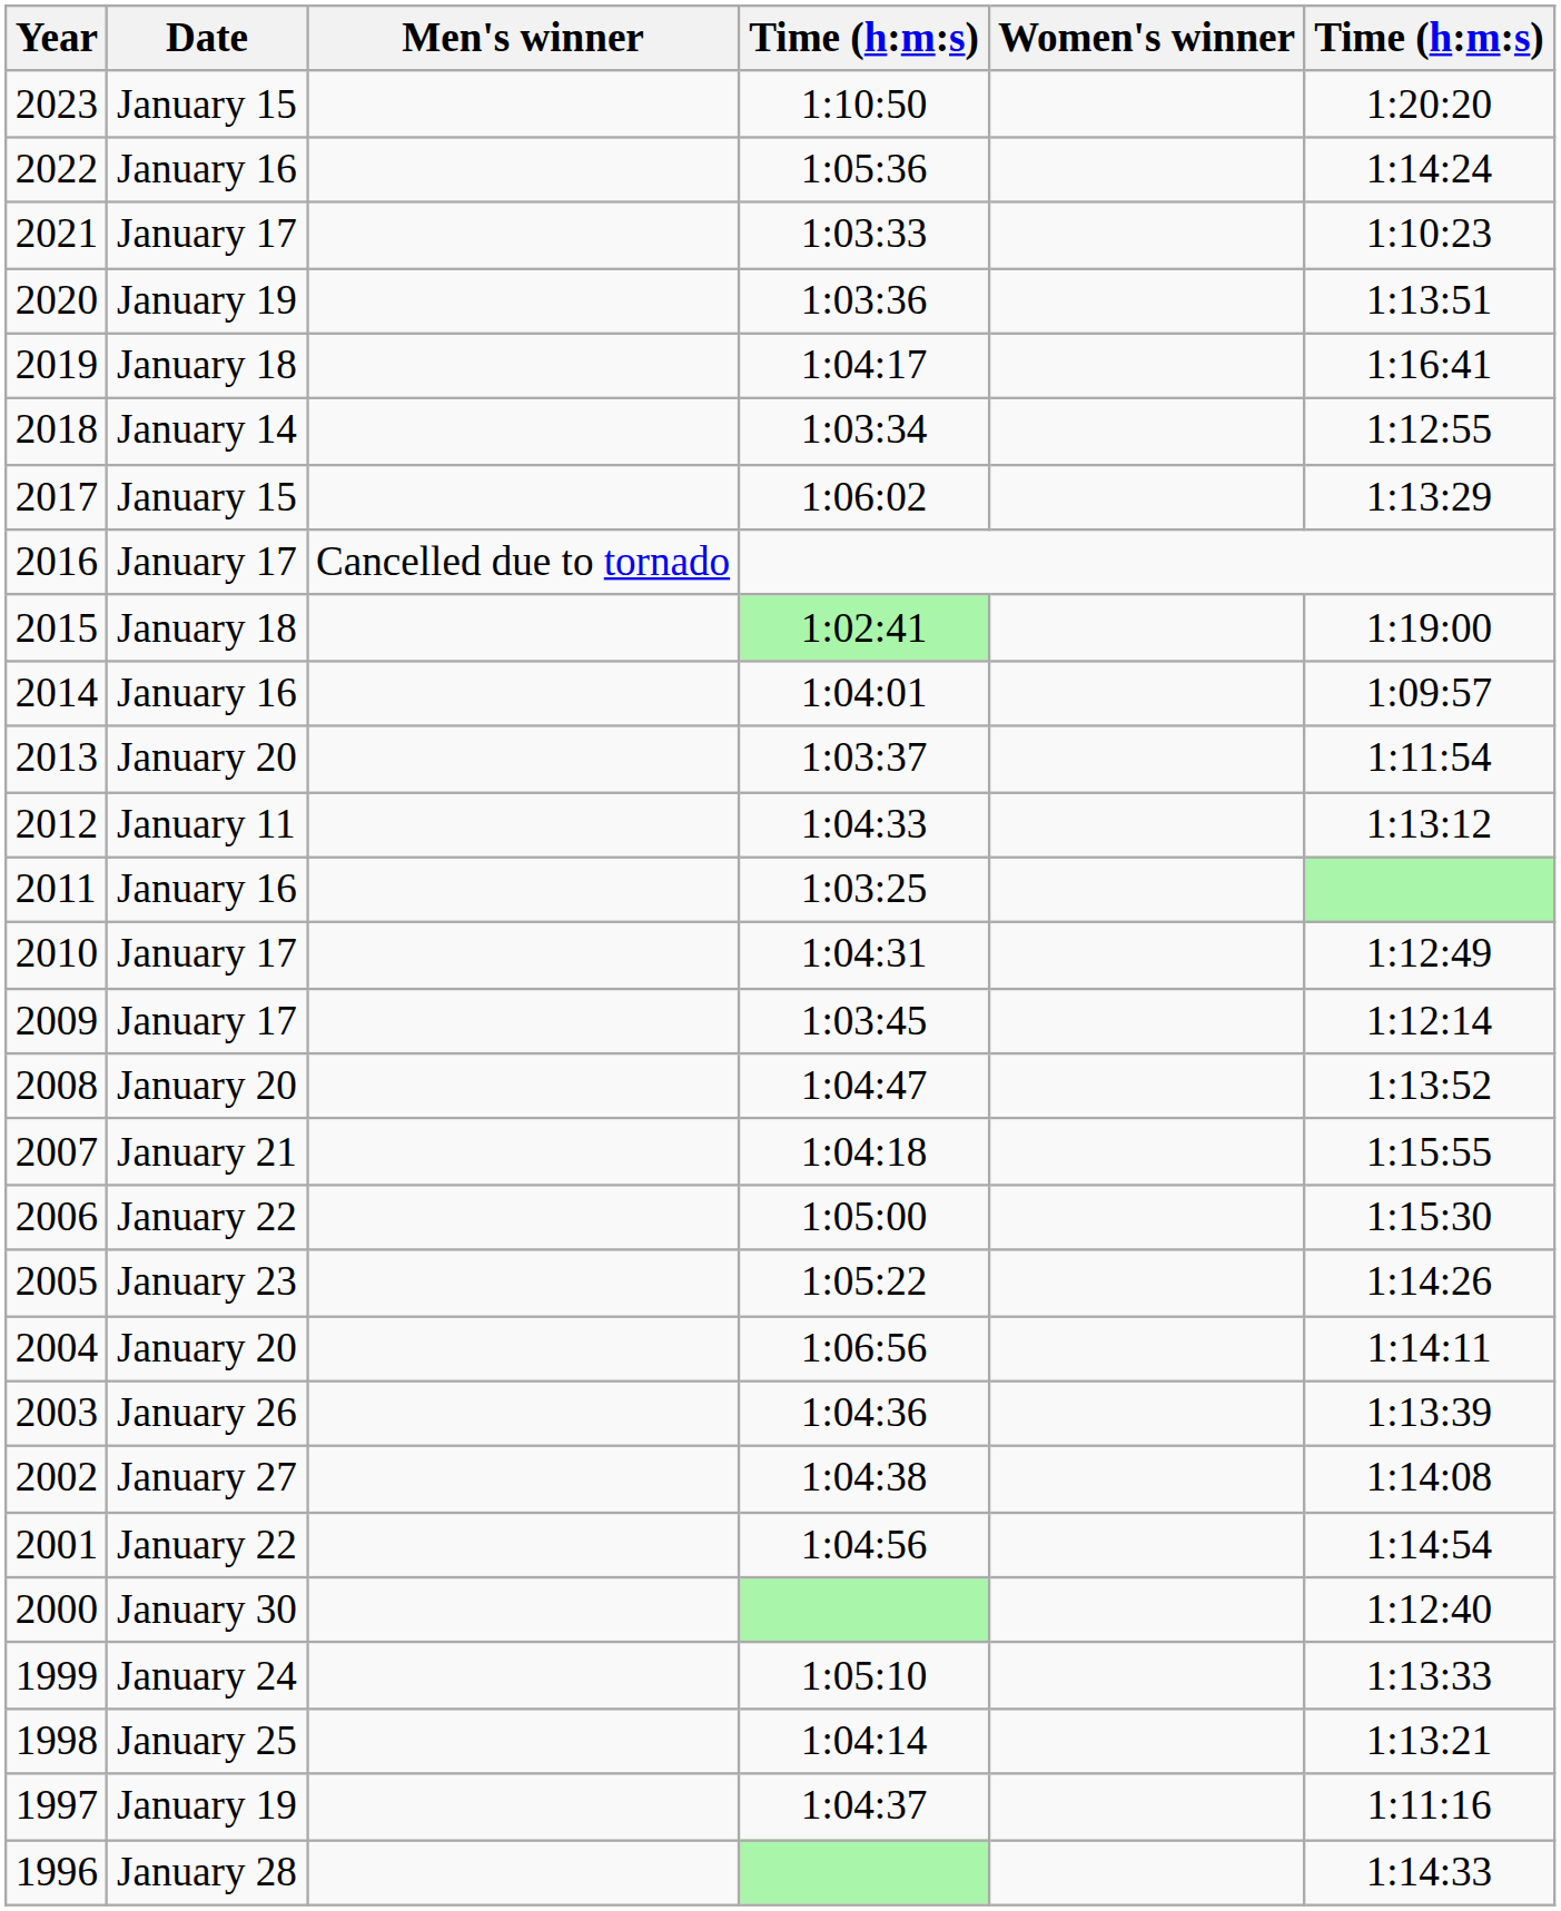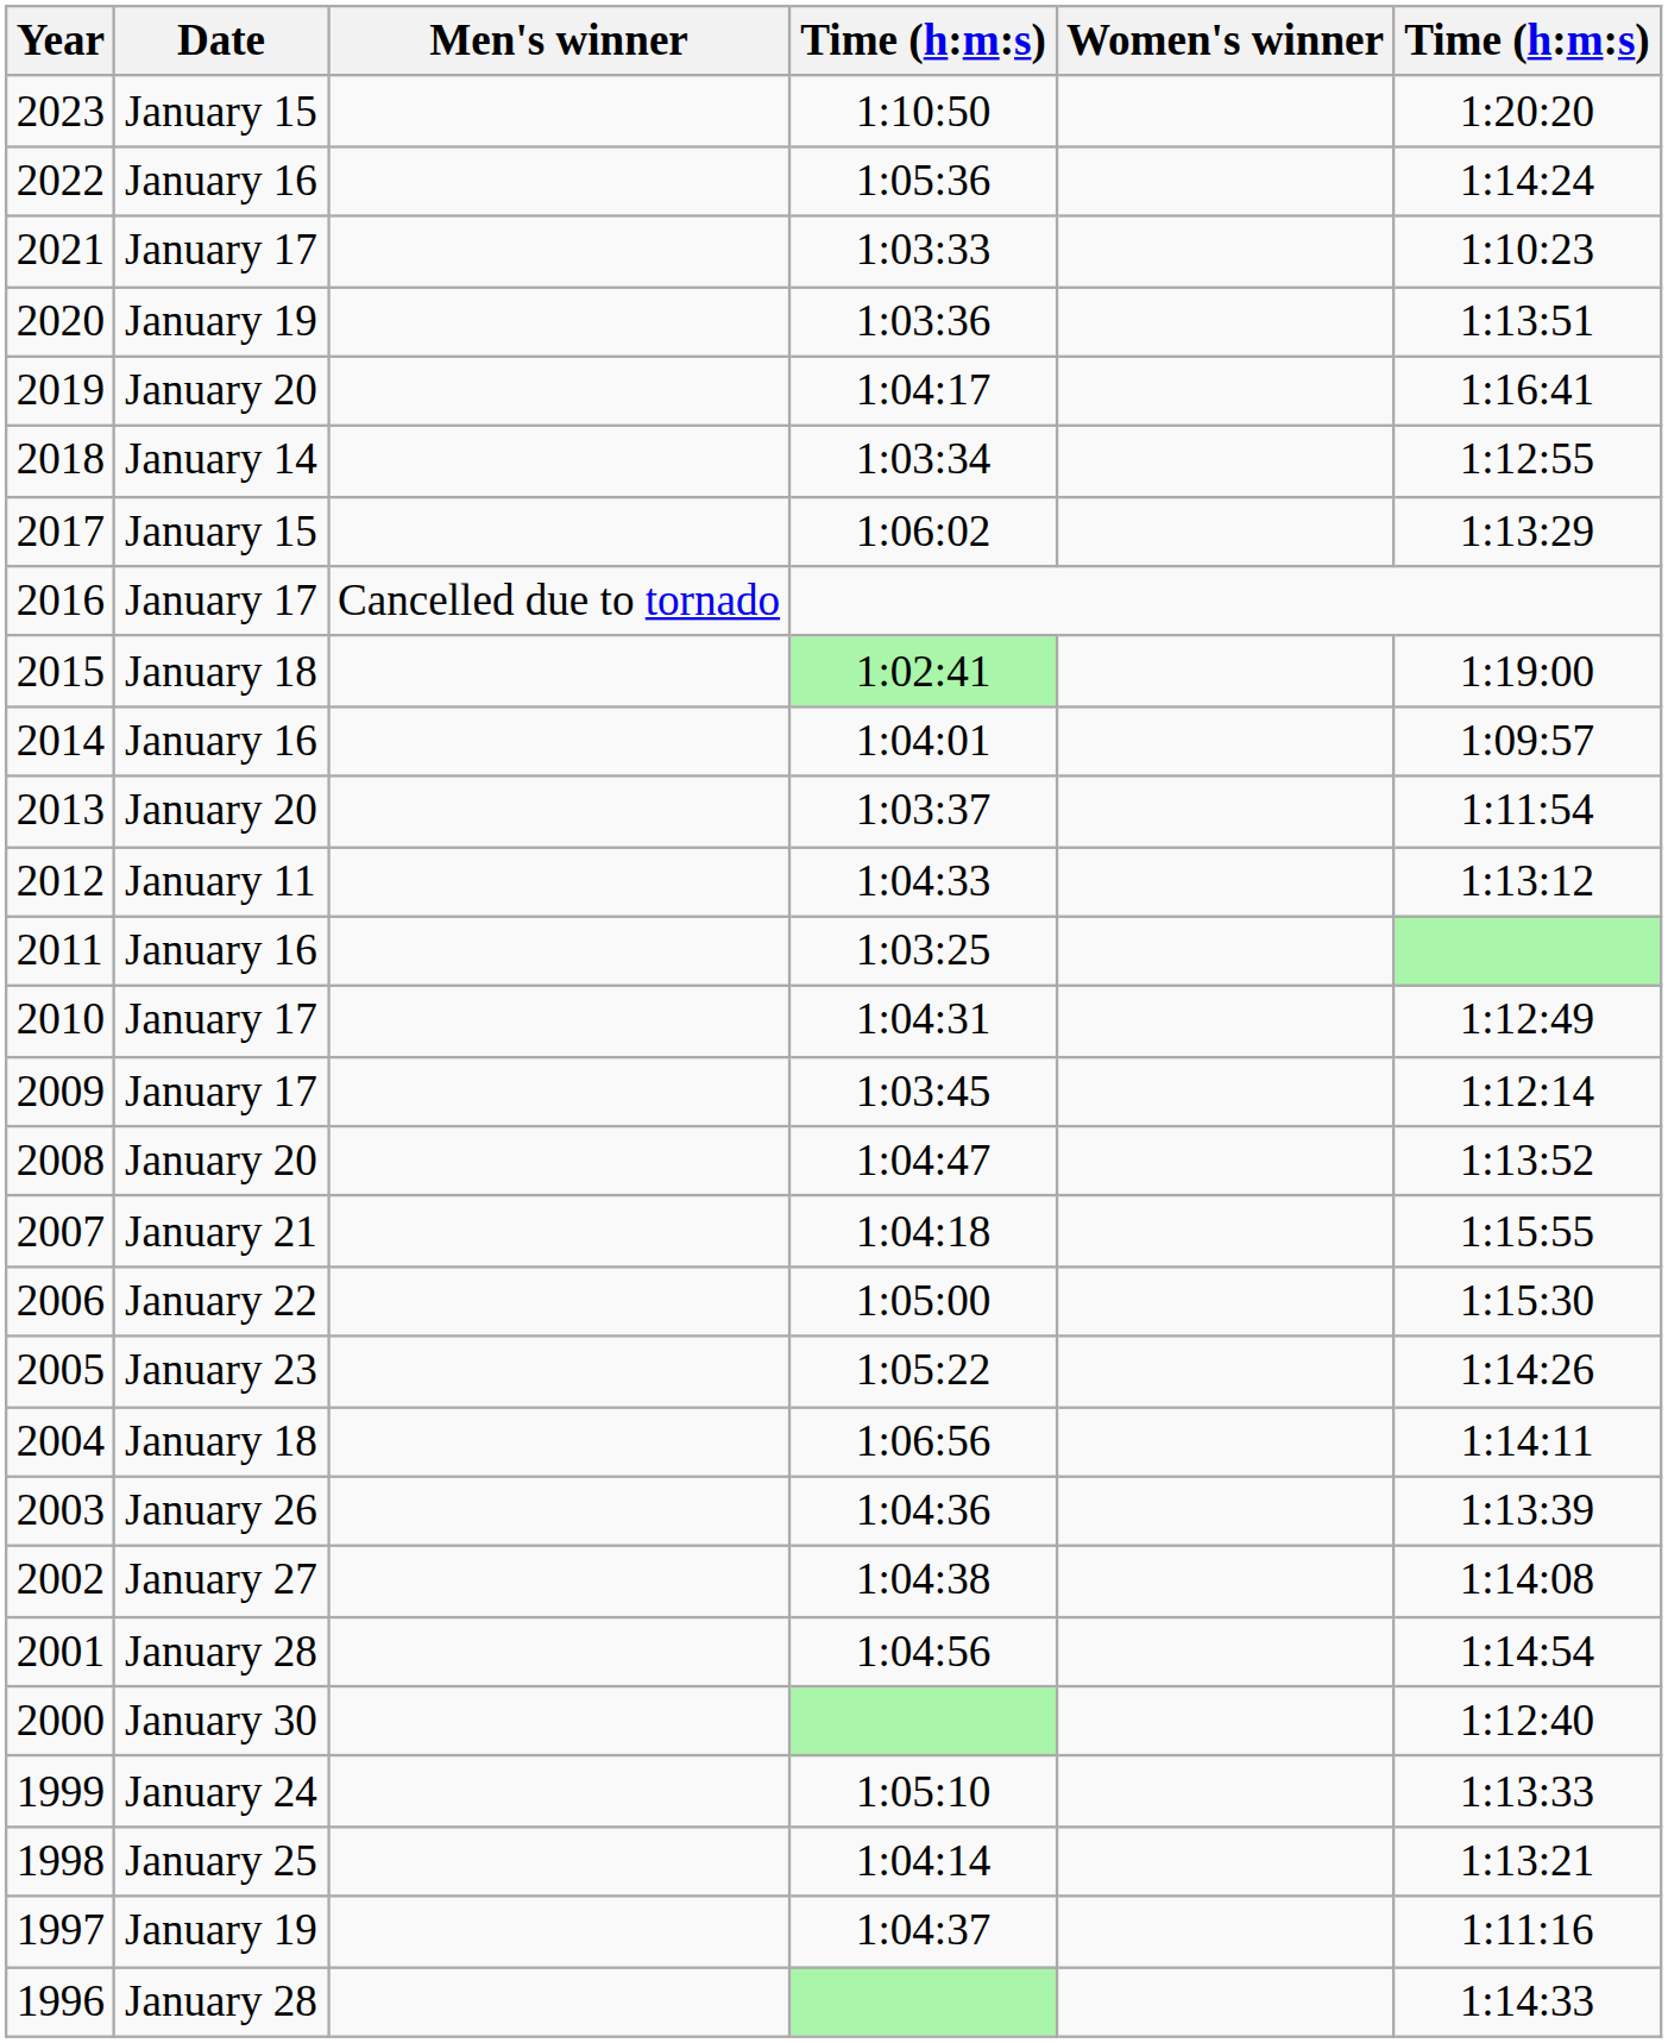 <table class="wikitable sortable">
 <tr>
 <th>Year</th>
 <th class="unsortable">Date</th>
 <th>Men's winner</th>
 <th>Time (<a href='#'>h</a>:<a href='#'>m</a>:<a href='#'>s</a>)</th>
 <th>Women's winner</th>
 <th>Time  (<a href='#'>h</a>:<a href='#'>m</a>:<a href='#'>s</a>)</th>
 </tr>
 <tr>
 <td>2023</td>
 <td>January 15</td>
 <td></td>
 <td align=center>1:10:50</td>
 <td></td>
 <td align=center>1:20:20</td>
 </tr>
 <tr>
 <td>2022</td>
 <td>January 16</td>
 <td></td>
 <td align=center>1:05:36</td>
 <td></td>
 <td align=center>1:14:24</td>
 </tr>
 <tr>
 <td>2021</td>
 <td>January 17</td>
 <td></td>
 <td align=center>1:03:33</td>
 <td></td>
 <td align=center>1:10:23</td>
 </tr>
 <tr>
 <td>2020</td>
 <td>January 19</td>
 <td></td>
 <td align=center>1:03:36</td>
 <td></td>
 <td align=center>1:13:51</td>
 </tr>
 <tr>
 <td>2019</td>
-<td>January 18</td>
+<td>January 20</td>
 <td></td>
 <td align=center>1:04:17</td>
 <td></td>
 <td align=center>1:16:41</td>
 </tr>
 <tr>
 <td>2018</td>
 <td>January 14</td>
 <td></td>
 <td align=center>1:03:34</td>
 <td></td>
 <td align=center>1:12:55</td>
 </tr>
 <tr>
 <td>2017</td>
 <td>January 15</td>
 <td></td>
 <td align=center>1:06:02</td>
 <td></td>
 <td align=center>1:13:29</td>
 </tr>
 <tr>
 <td>2016</td>
 <td>January 17</td>
 <td>Cancelled due to <a href='#'>tornado</a></td>
 </tr>
 <tr>
 <td>2015</td>
 <td>January 18</td>
 <td></td>
 <td align=center bgcolor=#A9F5A9>1:02:41</td>
 <td></td>
 <td align=center>1:19:00</td>
 </tr>
 <tr>
 <td>2014</td>
 <td>January 16</td>
 <td></td>
 <td align=center>1:04:01</td>
 <td></td>
 <td align=center>1:09:57</td>
 </tr>
 <tr>
 <td>2013</td>
 <td>January 20</td>
 <td></td>
 <td align=center>1:03:37</td>
 <td></td>
 <td align=center>1:11:54</td>
 </tr>
 <tr>
 <td>2012</td>
 <td>January 11</td>
 <td></td>
 <td align=center>1:04:33</td>
 <td></td>
 <td align=center>1:13:12</td>
 </tr>
 <tr>
 <td>2011</td>
 <td>January 16</td>
 <td></td>
 <td align=center>1:03:25</td>
 <td></td>
 <td align=center bgcolor=#A9F5A9><strong></strong></td>
 </tr>
 <tr>
 <td>2010</td>
 <td>January 17</td>
 <td></td>
 <td align=center>1:04:31</td>
 <td></td>
 <td align=center>1:12:49</td>
 </tr>
 <tr>
 <td>2009</td>
 <td>January 17</td>
 <td></td>
 <td align=center>1:03:45</td>
 <td></td>
 <td align=center>1:12:14</td>
 </tr>
 <tr>
 <td>2008</td>
 <td>January 20</td>
 <td></td>
 <td align=center>1:04:47</td>
 <td></td>
 <td align=center>1:13:52</td>
 </tr>
 <tr>
 <td>2007</td>
 <td>January 21</td>
 <td></td>
 <td align=center>1:04:18</td>
 <td></td>
 <td align=center>1:15:55</td>
 </tr>
 <tr>
 <td>2006</td>
 <td>January 22</td>
 <td></td>
 <td align=center>1:05:00</td>
 <td></td>
 <td align=center>1:15:30</td>
 </tr>
 <tr>
 <td>2005</td>
 <td>January 23</td>
 <td></td>
 <td align=center>1:05:22</td>
 <td></td>
 <td align=center>1:14:26</td>
 </tr>
 <tr>
 <td>2004</td>
-<td>January 20</td>
+<td>January 18</td>
 <td></td>
 <td align=center>1:06:56</td>
 <td></td>
 <td align=center>1:14:11</td>
 </tr>
 <tr>
 <td>2003</td>
 <td>January 26</td>
 <td></td>
 <td align=center>1:04:36</td>
 <td></td>
 <td align=center>1:13:39</td>
 </tr>
 <tr>
 <td>2002</td>
 <td>January 27</td>
 <td></td>
 <td align=center>1:04:38</td>
 <td></td>
 <td align=center>1:14:08</td>
 </tr>
 <tr>
 <td>2001</td>
-<td>January 22</td>
+<td>January 28</td>
 <td></td>
 <td align=center>1:04:56</td>
 <td></td>
 <td align=center>1:14:54</td>
 </tr>
 <tr>
 <td>2000</td>
 <td>January 30</td>
 <td></td>
 <td align=center bgcolor=#A9F5A9><strong></strong></td>
 <td></td>
 <td align=center>1:12:40</td>
 </tr>
 <tr>
 <td>1999</td>
 <td>January 24</td>
 <td></td>
 <td align=center>1:05:10</td>
 <td></td>
 <td align=center>1:13:33</td>
 </tr>
 <tr>
 <td>1998</td>
 <td>January 25</td>
 <td></td>
 <td align=center>1:04:14</td>
 <td></td>
 <td align=center>1:13:21</td>
 </tr>
 <tr>
 <td>1997</td>
 <td>January 19</td>
 <td></td>
 <td align=center>1:04:37</td>
 <td></td>
 <td align=center>1:11:16</td>
 </tr>
 <tr>
 <td>1996</td>
 <td>January 28</td>
 <td></td>
 <td align=center bgcolor=#A9F5A9><strong></strong></td>
 <td></td>
 <td align=center>1:14:33</td>
 </tr>
 </table>
